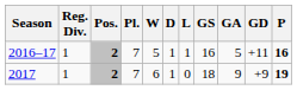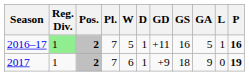 <table class="wikitable">
 <tr style="background:#efefef;">
 <th>Season</th>
 <th>Reg.<br>Div.</th>
 <th>Pos.</th>
 <th>Pl.</th>
 <th>W</th>
 <th>D</th>
-<th>L</th>
+<th>GD</th>
 <th>GS</th>
 <th>GA</th>
-<th>GD</th>
+<th>L</th>
 <th>P</th>
 </tr>
 <tr>
 <td><a href='#'>2016–17</a></td>
-<td>1</td>
+<td style="background: lightgreen;">1</td>
 <td align=right bgcolor=silver><strong>2</strong></td>
 <td align=right>7</td>
 <td align=right>5</td>
 <td align=right>1</td>
-<td align=right>1</td>
+<td align=right>+11</td>
 <td align=right>16</td>
 <td align=right>5</td>
-<td align=right>+11</td>
+<td align=right>1</td>
 <td align=right><strong>16</strong></td>
 </tr>
 <tr>
 <td><a href='#'>2017</a></td>
 <td>1</td>
 <td align=right bgcolor=silver><strong>2</strong></td>
 <td align=right>7</td>
 <td align=right>6</td>
 <td align=right>1</td>
-<td align=right>0</td>
+<td align=right>+9</td>
 <td align=right>18</td>
 <td align=right>9</td>
-<td align=right>+9</td>
+<td align=right>0</td>
 <td align=right><strong>19</strong></td>
 </tr>
 </table>
